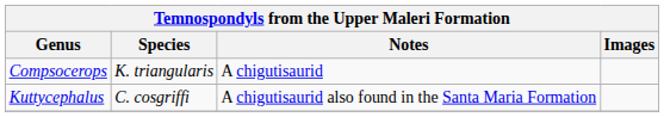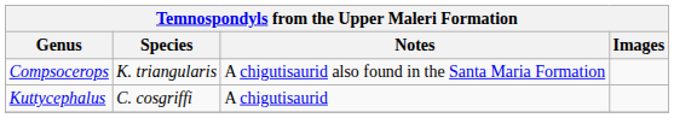 <table class="wikitable" align="center">
 <tr>
 <th colspan="6" align="center"><strong><a href='#'>Temnospondyls</a> from the Upper Maleri Formation</strong></th>
 </tr>
 <tr>
 <th>Genus</th>
 <th>Species</th>
 <th>Notes</th>
 <th>Images</th>
 </tr>
 <tr>
 <td><em><a href='#'>Compsocerops</a></em></td>
 <td><em>K. triangularis</em></td>
-<td>A <a href='#'>chigutisaurid</a></td>
+<td>A <a href='#'>chigutisaurid</a> also found in the <a href='#'>Santa Maria Formation</a></td>
 <td></td>
 </tr>
 <tr>
 <td><em><a href='#'>Kuttycephalus</a></em></td>
 <td><em>C. cosgriffi</em></td>
-<td>A <a href='#'>chigutisaurid</a> also found in the <a href='#'>Santa Maria Formation</a></td>
+<td>A <a href='#'>chigutisaurid</a></td>
 <td></td>
 </tr>
 <tr>
 </tr>
 </table>
